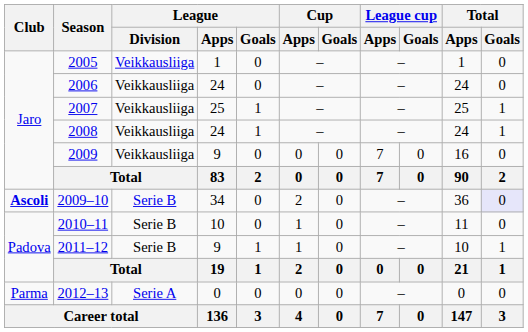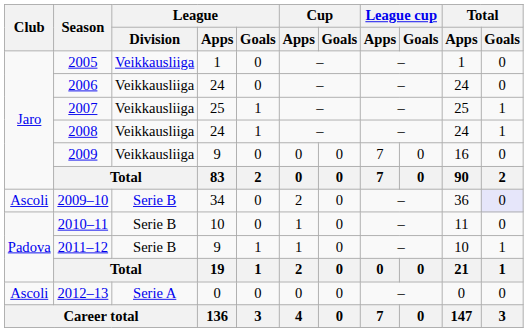 <table class="wikitable" style="text-align:center">
 <tr>
 <th rowspan="2">Club</th>
 <th rowspan="2">Season</th>
 <th colspan="3">League</th>
 <th colspan="2">Cup</th>
 <th colspan="2"><a href='#'>League cup</a></th>
 <th colspan="2">Total</th>
 </tr>
 <tr>
 <th>Division</th>
 <th>Apps</th>
 <th>Goals</th>
 <th>Apps</th>
 <th>Goals</th>
 <th>Apps</th>
 <th>Goals</th>
 <th>Apps</th>
 <th>Goals</th>
 </tr>
 <tr>
 <td rowspan="6"><a href='#'>Jaro</a></td>
 <td><a href='#'>2005</a></td>
 <td><a href='#'>Veikkausliiga</a></td>
 <td>1</td>
 <td>0</td>
 <td colspan=2>–</td>
 <td colspan=2>–</td>
 <td>1</td>
 <td>0</td>
 </tr>
 <tr>
 <td><a href='#'>2006</a></td>
 <td>Veikkausliiga</td>
 <td>24</td>
 <td>0</td>
 <td colspan=2>–</td>
 <td colspan=2>–</td>
 <td>24</td>
 <td>0</td>
 </tr>
 <tr>
 <td><a href='#'>2007</a></td>
 <td>Veikkausliiga</td>
 <td>25</td>
 <td>1</td>
 <td colspan=2>–</td>
 <td colspan=2>–</td>
 <td>25</td>
 <td>1</td>
 </tr>
 <tr>
 <td><a href='#'>2008</a></td>
 <td>Veikkausliiga</td>
 <td>24</td>
 <td>1</td>
 <td colspan=2>–</td>
 <td colspan=2>–</td>
 <td>24</td>
 <td>1</td>
 </tr>
 <tr>
 <td><a href='#'>2009</a></td>
 <td>Veikkausliiga</td>
 <td>9</td>
 <td>0</td>
 <td>0</td>
 <td>0</td>
 <td>7</td>
 <td>0</td>
 <td>16</td>
 <td>0</td>
 </tr>
 <tr>
 <th colspan=2>Total</th>
 <th>83</th>
 <th>2</th>
 <th>0</th>
 <th>0</th>
 <th>7</th>
 <th>0</th>
 <th>90</th>
 <th>2</th>
 </tr>
 <tr>
-<td><strong><a href='#'>Ascoli</a></strong></td>
+<td><a href='#'>Ascoli</a></td>
 <td><a href='#'>2009–10</a></td>
 <td><a href='#'>Serie B</a></td>
 <td>34</td>
 <td>0</td>
 <td>2</td>
 <td>0</td>
 <td colspan=2>–</td>
 <td>36</td>
 <td style="background: lavender;">0</td>
 </tr>
 <tr>
 <td rowspan=3><a href='#'>Padova</a></td>
 <td><a href='#'>2010–11</a></td>
 <td>Serie B</td>
 <td>10</td>
 <td>0</td>
 <td>1</td>
 <td>0</td>
 <td colspan=2>–</td>
 <td>11</td>
 <td>0</td>
 </tr>
 <tr>
 <td><a href='#'>2011–12</a></td>
 <td>Serie B</td>
 <td>9</td>
 <td>1</td>
 <td>1</td>
 <td>0</td>
 <td colspan=2>–</td>
 <td>10</td>
 <td>1</td>
 </tr>
 <tr>
 <th colspan=2>Total</th>
 <th>19</th>
 <th>1</th>
 <th>2</th>
 <th>0</th>
 <th>0</th>
 <th>0</th>
 <th>21</th>
 <th>1</th>
 </tr>
 <tr>
-<td><a href='#'>Parma</a></td>
+<td><a href='#'>Ascoli</a></td>
 <td><a href='#'>2012–13</a></td>
 <td><a href='#'>Serie A</a></td>
 <td>0</td>
 <td>0</td>
 <td>0</td>
 <td>0</td>
 <td colspan=2>–</td>
 <td>0</td>
 <td>0</td>
 </tr>
 <tr>
 <th colspan="3">Career total</th>
 <th>136</th>
 <th>3</th>
 <th>4</th>
 <th>0</th>
 <th>7</th>
 <th>0</th>
 <th>147</th>
 <th>3</th>
 </tr>
 </table>
